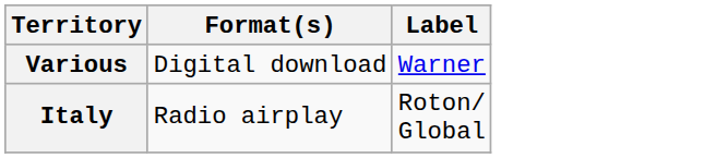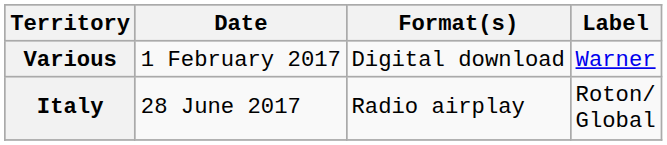 <table class="wikitable plainrowheaders">
 <tr>
 <th scope="col">Territory</th>
+<th scope="col">Date</th>
 <th scope="col">Format(s)</th>
 <th scope="col">Label</th>
 </tr>
 <tr>
 <th scope="row">Various</th>
+<td>1 February 2017</td>
 <td>Digital download</td>
 <td><a href='#'>Warner</a></td>
 </tr>
 <tr>
 <th scope="row">Italy</th>
+<td>28 June 2017</td>
 <td>Radio airplay</td>
 <td>Roton/<br>Global</td>
 </tr>
 </table>
